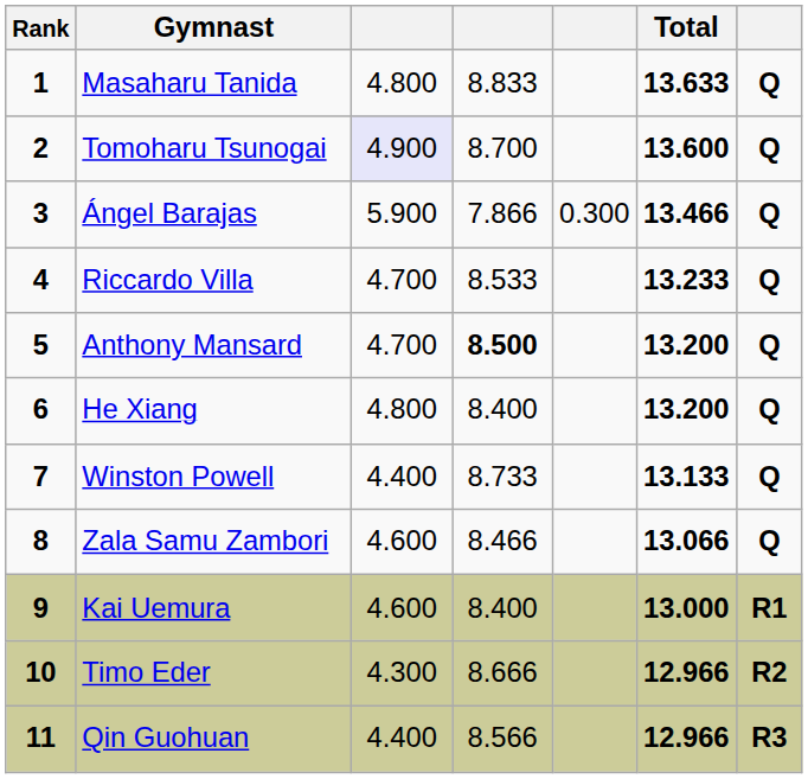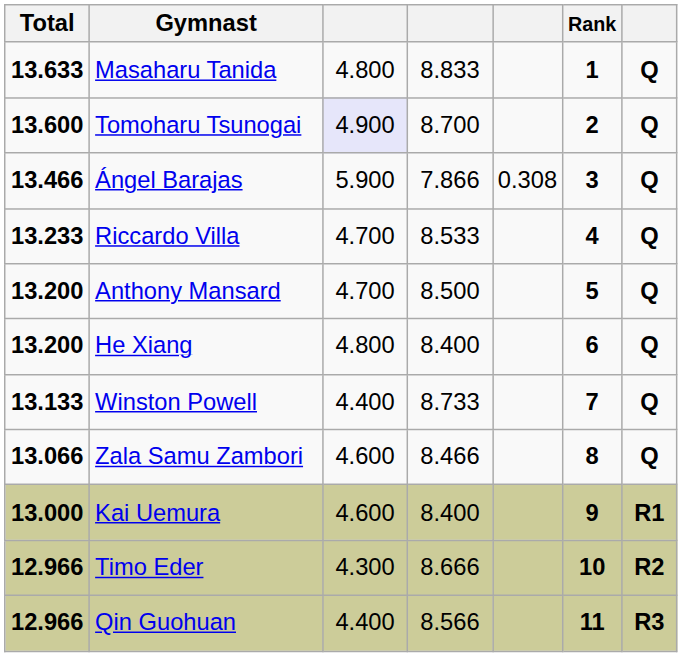 <table style="text-align:center;" class="wikitable sortable">
 <tr>
-<th scope="col" style="width:15px;"><small>Rank</small></th>
+<th scope="col" style="width:50px;">Total</th>
 <th scope="col" style="width:150px;">Gymnast</th>
 <th scope="col" style="width:50px;"><small></small></th>
 <th scope="col" style="width:50px;"><small></small></th>
 <th scope="col" style="width:20px;"><small></small></th>
-<th scope="col" style="width:50px;">Total</th>
+<th scope="col" style="width:15px;"><small>Rank</small></th>
 <th scope="col" style="width:30px;"><small></small></th>
 </tr>
 <tr>
-<td scope="row" style="text-align:center"><strong>1</strong></td>
+<td><strong>13.633</strong></td>
 <td style="height:30px; text-align:left;"> <a href='#'>Masaharu Tanida</a></td>
 <td>4.800</td>
 <td>8.833</td>
 <td></td>
-<td><strong>13.633</strong></td>
+<td scope="row" style="text-align:center"><strong>1</strong></td>
 <td><strong>Q</strong></td>
 </tr>
 <tr>
-<td scope="row" style="text-align:center"><strong>2</strong></td>
+<td><strong>13.600</strong></td>
 <td style="height:30px; text-align:left;"> <a href='#'>Tomoharu Tsunogai</a></td>
 <td style="background: lavender;">4.900</td>
 <td>8.700</td>
 <td></td>
-<td><strong>13.600</strong></td>
+<td scope="row" style="text-align:center"><strong>2</strong></td>
 <td><strong>Q</strong></td>
 </tr>
 <tr>
-<td scope="row" style="text-align:center"><strong>3</strong></td>
+<td><strong>13.466</strong></td>
 <td style="height:30px; text-align:left;"> <a href='#'>Ángel Barajas</a></td>
 <td>5.900</td>
 <td>7.866</td>
-<td>0.300</td>
-<td><strong>13.466</strong></td>
+<td>0.308</td>
+<td scope="row" style="text-align:center"><strong>3</strong></td>
 <td><strong>Q</strong></td>
 </tr>
 <tr>
-<td scope="row" style="text-align:center"><strong>4</strong></td>
+<td><strong>13.233</strong></td>
 <td style="height:30px; text-align:left;"> <a href='#'>Riccardo Villa</a></td>
 <td>4.700</td>
 <td>8.533</td>
 <td></td>
-<td><strong>13.233</strong></td>
+<td scope="row" style="text-align:center"><strong>4</strong></td>
 <td><strong>Q</strong></td>
 </tr>
 <tr>
-<td scope="row" style="text-align:center"><strong>5</strong></td>
+<td><strong>13.200</strong></td>
 <td style="height:30px; text-align:left;"> <a href='#'>Anthony Mansard</a></td>
 <td>4.700</td>
-<td><strong>8.500</strong></td>
+<td>8.500</td>
 <td></td>
-<td><strong>13.200</strong></td>
+<td scope="row" style="text-align:center"><strong>5</strong></td>
 <td><strong>Q</strong></td>
 </tr>
 <tr>
-<td scope="row" style="text-align:center"><strong>6</strong></td>
+<td><strong>13.200</strong></td>
 <td style="height:30px; text-align:left;"> <a href='#'>He Xiang</a></td>
 <td>4.800</td>
 <td>8.400</td>
 <td></td>
-<td><strong>13.200</strong></td>
+<td scope="row" style="text-align:center"><strong>6</strong></td>
 <td><strong>Q</strong></td>
 </tr>
 <tr>
-<td scope="row" style="text-align:center"><strong>7</strong></td>
+<td><strong>13.133</strong></td>
 <td style="height:30px; text-align:left;"> <a href='#'>Winston Powell</a></td>
 <td>4.400</td>
 <td>8.733</td>
 <td></td>
-<td><strong>13.133</strong></td>
+<td scope="row" style="text-align:center"><strong>7</strong></td>
 <td><strong>Q</strong></td>
 </tr>
 <tr>
-<td scope="row" style="text-align:center"><strong>8</strong></td>
+<td><strong>13.066</strong></td>
 <td style="height:30px; text-align:left;"> <a href='#'>Zala Samu Zambori</a></td>
 <td>4.600</td>
 <td>8.466</td>
 <td></td>
-<td><strong>13.066</strong></td>
+<td scope="row" style="text-align:center"><strong>8</strong></td>
 <td><strong>Q</strong></td>
 </tr>
 <tr style="background:#cccc99;">
-<td scope="row" style="text-align:center"><strong>9</strong></td>
+<td><strong>13.000</strong></td>
 <td style="height:30px; text-align:left;"> <a href='#'>Kai Uemura</a></td>
 <td>4.600</td>
 <td>8.400</td>
 <td></td>
-<td><strong>13.000</strong></td>
+<td scope="row" style="text-align:center"><strong>9</strong></td>
 <td><strong>R1</strong></td>
 </tr>
 <tr style="background:#cccc99;">
-<td scope="row" style="text-align:center"><strong>10</strong></td>
+<td><strong>12.966</strong></td>
 <td style="height:30px; text-align:left;"> <a href='#'>Timo Eder</a></td>
 <td>4.300</td>
 <td>8.666</td>
 <td></td>
-<td><strong>12.966</strong></td>
+<td scope="row" style="text-align:center"><strong>10</strong></td>
 <td><strong>R2</strong></td>
 </tr>
 <tr style="background:#cccc99;">
-<td scope="row" style="text-align:center"><strong>11</strong></td>
+<td><strong>12.966</strong></td>
 <td style="height:30px; text-align:left;"> <a href='#'>Qin Guohuan</a></td>
 <td>4.400</td>
 <td>8.566</td>
 <td></td>
-<td><strong>12.966</strong></td>
+<td scope="row" style="text-align:center"><strong>11</strong></td>
 <td><strong>R3</strong></td>
 </tr>
 </table>
